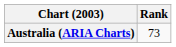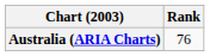 <table class="wikitable sortable plainrowheaders" style="text-align:center">
 <tr>
 <th scope="col">Chart (2003)</th>
 <th scope="col">Rank</th>
 </tr>
 <tr>
 <th scope="row">Australia (<a href='#'>ARIA Charts</a>)</th>
-<td>73</td>
+<td>76</td>
 </tr>
 </table>
